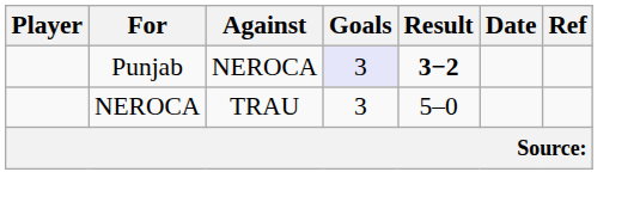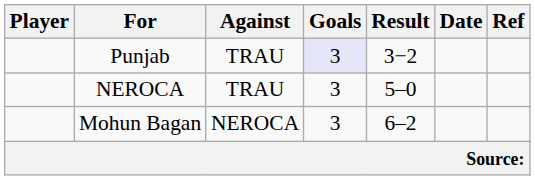 <table class="wikitable" style="text-align:center">
 <tr>
 <th>Player</th>
 <th>For</th>
 <th>Against</th>
 <th>Goals</th>
 <th style="text-align:center">Result</th>
 <th>Date</th>
 <th>Ref</th>
 </tr>
 <tr>
 <td style="text-align:left"> </td>
 <td>Punjab</td>
-<td>NEROCA</td>
+<td>TRAU</td>
 <td style="background: lavender;">3</td>
-<td><strong>3−2</strong></td>
+<td>3−2</td>
 <td></td>
 <td></td>
 </tr>
 <tr>
 <td style="text-align:left"> </td>
 <td>NEROCA</td>
 <td>TRAU</td>
 <td>3</td>
 <td>5–0</td>
 <td></td>
 <td></td>
 </tr>
 <tr>
+<td style="text-align:left"> </td>
+<td>Mohun Bagan</td>
+<td>NEROCA</td>
+<td>3</td>
+<td>6–2</td>
+<td></td>
+<td></td>
+</tr>
+<tr>
 <th colspan="7" style="text-align:right;"><small>Source:</small></th>
 </tr>
 </table>
